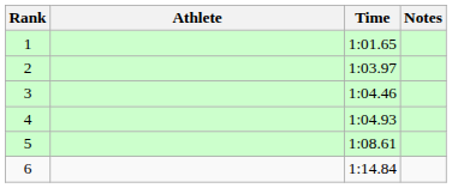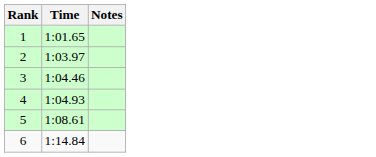 <table class="wikitable" style="text-align:center">
 <tr>
 <th>Rank</th>
-<th Style="width:18em">Athlete</th>
 <th>Time</th>
 <th>Notes</th>
 </tr>
 <tr style="background:#cfc">
 <td>1</td>
-<td style="text-align:left"></td>
 <td>1:01.65</td>
 <td></td>
 </tr>
 <tr style="background:#cfc">
 <td>2</td>
-<td style="text-align:left"></td>
 <td>1:03.97</td>
 <td></td>
 </tr>
 <tr style="background:#cfc">
 <td>3</td>
-<td style="text-align:left"></td>
 <td>1:04.46</td>
 <td></td>
 </tr>
 <tr style="background:#cfc">
 <td>4</td>
-<td style="text-align:left"></td>
 <td>1:04.93</td>
 <td></td>
 </tr>
 <tr style="background:#cfc">
 <td>5</td>
-<td style="text-align:left"></td>
 <td>1:08.61</td>
 <td></td>
 </tr>
 <tr>
 <td>6</td>
-<td style="text-align:left"></td>
 <td>1:14.84</td>
 <td></td>
 </tr>
 </table>
